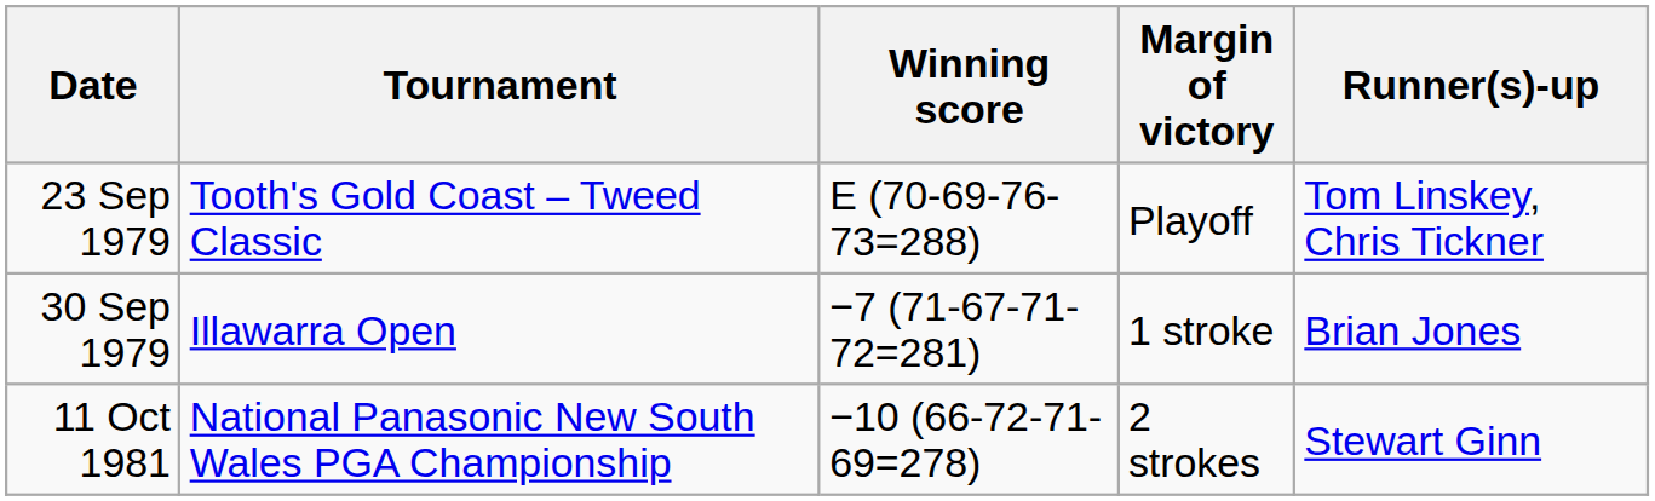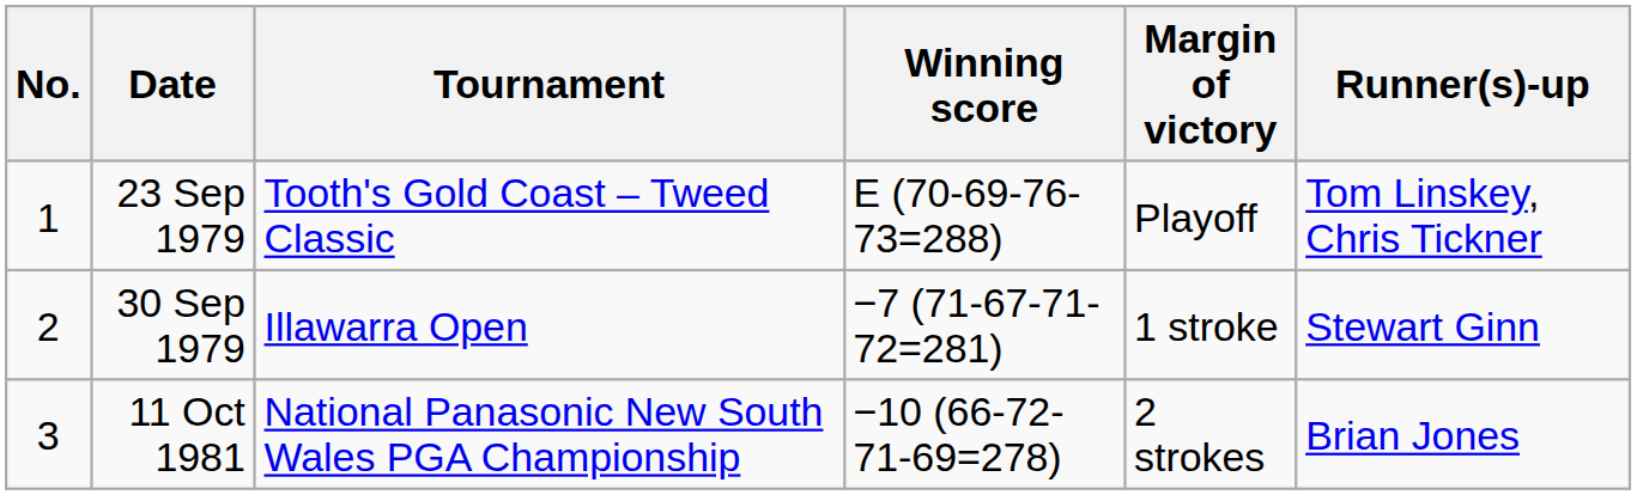 <table class="wikitable" style="font-size:95%;">
 <tr>
+<th>No.</th>
 <th>Date</th>
 <th>Tournament</th>
 <th>Winning score</th>
 <th>Margin of<br>victory</th>
 <th>Runner(s)-up</th>
 </tr>
 <tr>
+<td align=center>1</td>
 <td align=right>23 Sep 1979</td>
 <td><a href='#'>Tooth's Gold Coast – Tweed Classic</a></td>
 <td>E (70-69-76-73=288)</td>
 <td>Playoff</td>
 <td> <a href='#'>Tom Linskey</a>,  <a href='#'>Chris Tickner</a></td>
 </tr>
 <tr>
+<td align=center>2</td>
 <td align=right>30 Sep 1979</td>
 <td><a href='#'>Illawarra Open</a></td>
 <td>−7 (71-67-71-72=281)</td>
 <td>1 stroke</td>
-<td> <a href='#'>Brian Jones</a></td>
+<td> <a href='#'>Stewart Ginn</a></td>
 </tr>
 <tr>
+<td align=center>3</td>
 <td align=right>11 Oct 1981</td>
 <td><a href='#'>National Panasonic New South Wales PGA Championship</a></td>
 <td>−10 (66-72-71-69=278)</td>
 <td>2 strokes</td>
-<td> <a href='#'>Stewart Ginn</a></td>
+<td> <a href='#'>Brian Jones</a></td>
 </tr>
 </table>
